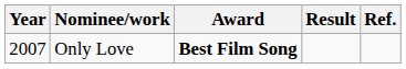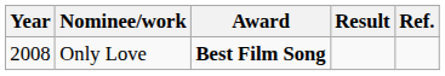 <table class="wikitable">
 <tr>
 <th>Year</th>
 <th>Nominee/work</th>
 <th>Award</th>
 <th><strong>Result</strong></th>
 <th>Ref.</th>
 </tr>
 <tr>
-<td>2007</td>
+<td>2008</td>
 <td>Only Love</td>
 <td><strong>Best Film Song</strong></td>
 <td></td>
 <td></td>
 </tr>
 </table>
